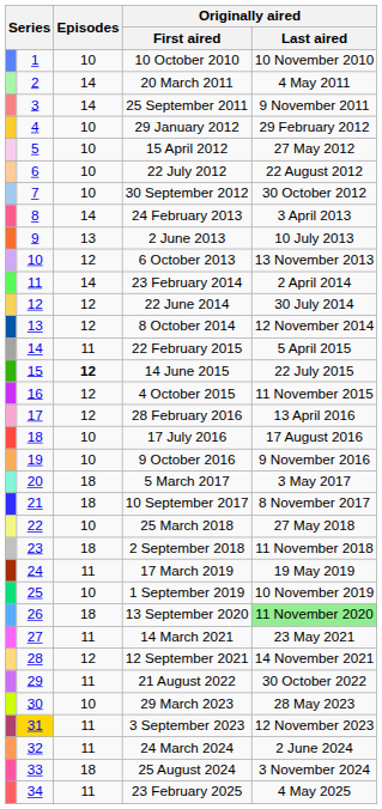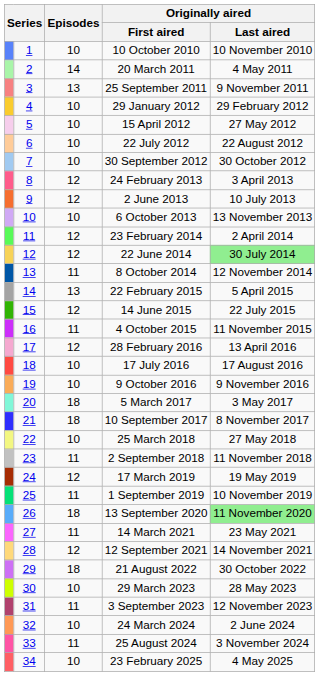 <table class="wikitable plainrowheaders" style="text-align:center;">
 <tr>
 <th colspan="2" rowspan="2">Series</th>
 <th rowspan="2">Episodes</th>
 <th colspan="2">Originally aired</th>
 </tr>
 <tr>
 <th>First aired</th>
 <th>Last aired</th>
 </tr>
 <tr>
 <td style="background-color: #5882FA; color: #100; text-align: center; top"></td>
 <td><a href='#'>1</a></td>
 <td>10</td>
 <td>10 October 2010</td>
 <td>10 November 2010</td>
 </tr>
 <tr>
 <td style="background-color: #A9F5A9; color: #100; text-align: center; top"></td>
 <td><a href='#'>2</a></td>
 <td>14</td>
 <td>20 March 2011</td>
 <td>4 May 2011</td>
 </tr>
 <tr>
 <td style="background-color: #F78181; color: #100; text-align: center; top"></td>
 <td><a href='#'>3</a></td>
-<td>14</td>
+<td>13</td>
 <td>25 September 2011</td>
 <td>9 November 2011</td>
 </tr>
 <tr>
 <td style="background-color: #FACC2E; color: #100; text-align: center; top"></td>
 <td><a href='#'>4</a></td>
 <td>10</td>
 <td>29 January 2012</td>
 <td>29 February 2012</td>
 </tr>
 <tr>
 <td style="background-color: #F6CEEC; color: #100; text-align: center; top"></td>
 <td><a href='#'>5</a></td>
 <td>10</td>
 <td>15 April 2012</td>
 <td>27 May 2012</td>
 </tr>
 <tr>
 <td style="background-color: #FFCC99; color: #100; text-align: center; top"></td>
 <td><a href='#'>6</a></td>
 <td>10</td>
 <td>22 July 2012</td>
 <td>22 August 2012</td>
 </tr>
 <tr>
 <td style="background-color: #A1CAF1; color: #100; text-align: center; top"></td>
 <td><a href='#'>7</a></td>
 <td>10</td>
 <td>30 September 2012</td>
 <td>30 October 2012</td>
 </tr>
 <tr>
 <td style="background-color: #FF5C8B; color: #100; text-align: center; top"></td>
 <td><a href='#'>8</a></td>
-<td>14</td>
+<td>12</td>
 <td>24 February 2013</td>
 <td>3 April 2013</td>
 </tr>
 <tr>
 <td style="background-color: #F66E2F; color: #100; text-align: center; top"></td>
 <td><a href='#'>9</a></td>
-<td>13</td>
+<td>12</td>
 <td>2 June 2013</td>
 <td>10 July 2013</td>
 </tr>
 <tr>
 <td style="background-color: #D0A9F5; color: #100; text-align: center; top"></td>
 <td><a href='#'>10</a></td>
-<td>12</td>
+<td>10</td>
 <td>6 October 2013</td>
 <td>13 November 2013</td>
 </tr>
 <tr>
 <td style="background-color: #58FA58; color: #100; text-align: center; top"></td>
 <td><a href='#'>11</a></td>
-<td>14</td>
+<td>12</td>
 <td>23 February 2014</td>
 <td>2 April 2014</td>
 </tr>
 <tr>
 <td style="background-color: #F7D358; color: #100; text-align: center; top"></td>
 <td><a href='#'>12</a></td>
 <td>12</td>
 <td>22 June 2014</td>
-<td>30 July 2014</td>
+<td style="background: lightgreen;">30 July 2014</td>
 </tr>
 <tr>
 <td style="background-color: #0056A6; color: #100; text-align: center; top"></td>
 <td><a href='#'>13</a></td>
-<td>12</td>
+<td>11</td>
 <td>8 October 2014</td>
 <td>12 November 2014</td>
 </tr>
 <tr>
 <td style="background-color: #A4A4A4; color: #100; text-align: center; top"></td>
 <td><a href='#'>14</a></td>
-<td>11</td>
+<td>13</td>
 <td>22 February 2015</td>
 <td>5 April 2015</td>
 </tr>
 <tr>
 <td style="background-color: #31B404; color: #100; text-align: center; top"></td>
 <td><a href='#'>15</a></td>
-<td><strong>12</strong></td>
+<td>12</td>
 <td>14 June 2015</td>
 <td>22 July 2015</td>
 </tr>
 <tr>
 <td style="background-color: #CC2EFA; color: #100; text-align: center; top"></td>
 <td><a href='#'>16</a></td>
-<td>12</td>
+<td>11</td>
 <td>4 October 2015</td>
 <td>11 November 2015</td>
 </tr>
 <tr>
 <td style="background-color: #F5A9D0; color: #100; text-align: center; top"></td>
 <td><a href='#'>17</a></td>
 <td>12</td>
 <td>28 February 2016</td>
 <td>13 April 2016</td>
 </tr>
 <tr>
 <td style="background-color: #FF4A42; color: #100; text-align: center; top"></td>
 <td><a href='#'>18</a></td>
 <td>10</td>
 <td>17 July 2016</td>
 <td>17 August 2016</td>
 </tr>
 <tr>
 <td style="background-color: #FAAC58; color: #100; text-align: center; top"></td>
 <td><a href='#'>19</a></td>
 <td>10</td>
 <td>9 October 2016</td>
 <td>9 November 2016</td>
 </tr>
 <tr>
 <td style="background-color: #81F7D8; color: #100; text-align: center; top"></td>
 <td><a href='#'>20</a></td>
 <td>18</td>
 <td>5 March 2017</td>
 <td>3 May 2017</td>
 </tr>
 <tr>
 <td style="background-color: #2E2EFE; color: #100; text-align: center; top"></td>
 <td><a href='#'>21</a></td>
 <td>18</td>
 <td>10 September 2017</td>
 <td>8 November 2017</td>
 </tr>
 <tr>
 <td style="background-color: #F3F781; color: #100; text-align: center; top"></td>
 <td><a href='#'>22</a></td>
 <td>10</td>
 <td>25 March 2018</td>
 <td>27 May 2018</td>
 </tr>
 <tr>
 <td style="background-color: #C1C1C1; color: #100; text-align: center; top"></td>
 <td><a href='#'>23</a></td>
-<td>18</td>
+<td>11</td>
 <td>2 September 2018</td>
 <td>11 November 2018</td>
 </tr>
 <tr>
 <td style="background-color: #A62C03; color: #100; text-align: center; top"></td>
 <td><a href='#'>24</a></td>
-<td>11</td>
+<td>12</td>
 <td>17 March 2019</td>
 <td>19 May 2019</td>
 </tr>
 <tr>
 <td style="background-color: #05E177; color: #100; text-align: center; top"></td>
 <td><a href='#'>25</a></td>
-<td>10</td>
+<td>11</td>
 <td>1 September 2019</td>
 <td>10 November 2019</td>
 </tr>
 <tr>
 <td style="background-color: #58ACFA; color: #100; text-align: center; top"></td>
 <td><a href='#'>26</a></td>
 <td>18</td>
 <td>13 September 2020</td>
 <td style="background: lightgreen;">11 November 2020</td>
 </tr>
 <tr>
 <td style="background-color: #FB65FE; color: #100; text-align: center; top"></td>
 <td><a href='#'>27</a></td>
 <td>11</td>
 <td>14 March 2021</td>
 <td>23 May 2021</td>
 </tr>
 <tr>
 <td style="background-color: #FFD97A; color: #100; text-align: center; top"></td>
 <td><a href='#'>28</a></td>
 <td>12</td>
 <td>12 September 2021</td>
 <td>14 November 2021</td>
 </tr>
 <tr>
 <td style="background-color: #CD70F5; color: #100; text-align: center; top"></td>
 <td><a href='#'>29</a></td>
-<td>11</td>
+<td>18</td>
 <td>21 August 2022</td>
 <td>30 October 2022</td>
 </tr>
 <tr>
 <td style="background-color: #CEFF00; color: #100; text-align: center; top"></td>
 <td><a href='#'>30</a></td>
 <td>10</td>
 <td>29 March 2023</td>
 <td>28 May 2023</td>
 </tr>
 <tr>
 <td style="background-color: #B0416D; color: #100; text-align: center; top"></td>
-<td style="background: gold;"><a href='#'>31</a></td>
+<td><a href='#'>31</a></td>
 <td>11</td>
 <td>3 September 2023</td>
 <td>12 November 2023</td>
 </tr>
 <tr>
 <td style="background-color: #FF9955; color: #100; text-align: center; top"></td>
 <td><a href='#'>32</a></td>
-<td>11</td>
+<td>10</td>
 <td>24 March 2024</td>
 <td>2 June 2024</td>
 </tr>
 <tr>
 <td style="background-color: #FF54A5; color: #100; text-align: center; top"></td>
 <td><a href='#'>33</a></td>
-<td>18</td>
+<td>11</td>
 <td>25 August 2024</td>
 <td>3 November 2024</td>
 </tr>
 <tr>
 <td style="background-color: #FF5F64; color: #100; text-align: center; top"></td>
 <td><a href='#'>34</a></td>
-<td>11</td>
+<td>10</td>
 <td>23 February 2025</td>
 <td>4 May 2025</td>
 </tr>
 </table>
